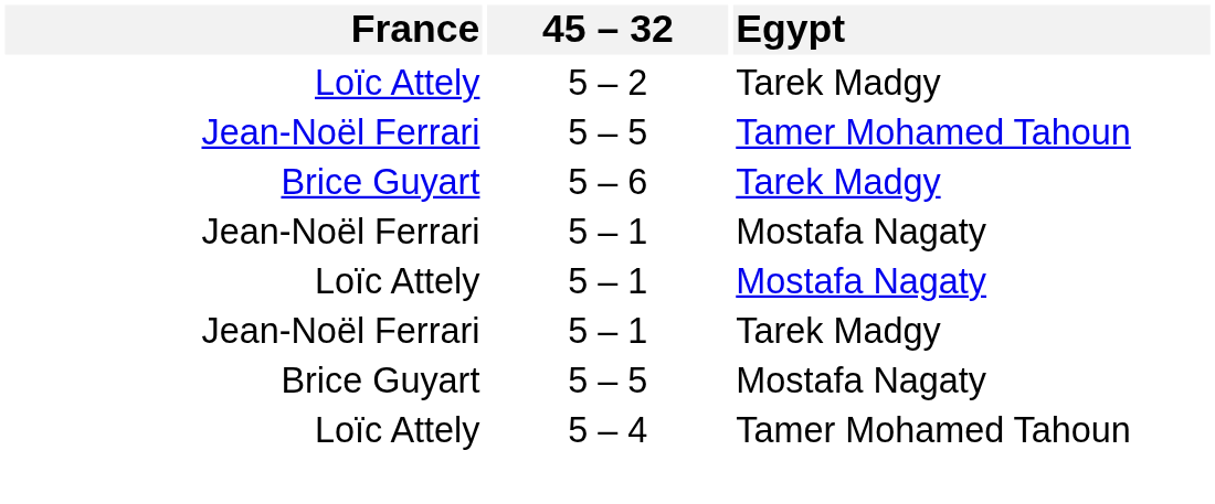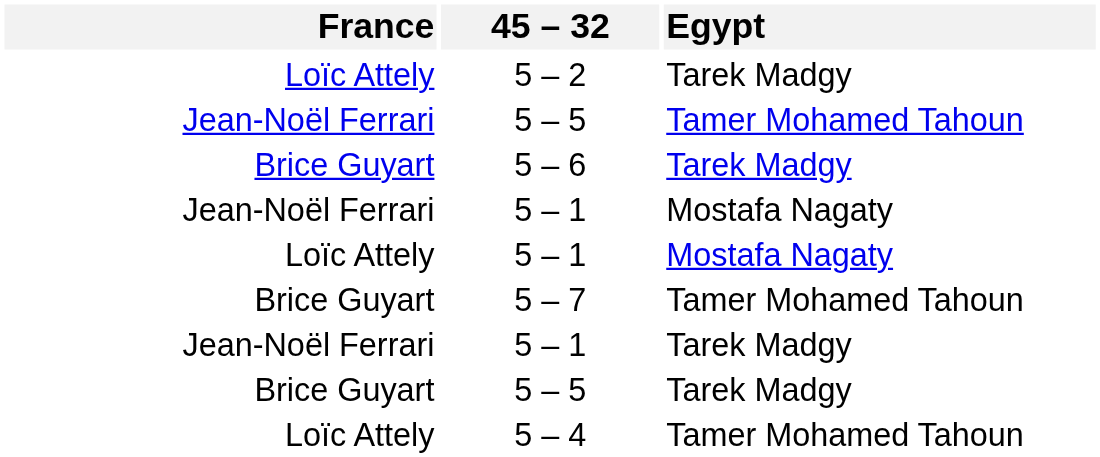 <table style="font-size:90%">
 <tr style="font-size:110%; background:#f2f2f2">
 <td style="width:12em" align=right><strong>France</strong> </td>
 <td style="width:6em" align=center><strong>45 – 32</strong></td>
 <td style="width:12em"> <strong>Egypt</strong></td>
 </tr>
 <tr>
 <td align=right><a href='#'>Loïc Attely</a></td>
 <td align=center>5 – 2</td>
 <td>Tarek Madgy</td>
 </tr>
 <tr>
 <td align=right><a href='#'>Jean-Noël Ferrari</a></td>
 <td align=center>5 – 5</td>
 <td><a href='#'>Tamer Mohamed Tahoun</a></td>
 </tr>
 <tr>
 <td align=right><a href='#'>Brice Guyart</a></td>
 <td align=center>5 – 6</td>
 <td><a href='#'>Tarek Madgy</a></td>
 </tr>
 <tr>
 <td align=right>Jean-Noël Ferrari</td>
 <td align=center>5 – 1</td>
 <td>Mostafa Nagaty</td>
 </tr>
 <tr>
 <td align=right>Loïc Attely</td>
 <td align=center>5 – 1</td>
 <td><a href='#'>Mostafa Nagaty</a></td>
 </tr>
 <tr>
+<td align=right>Brice Guyart</td>
+<td align=center>5 – 7</td>
+<td>Tamer Mohamed Tahoun</td>
+</tr>
+<tr>
 <td align=right>Jean-Noël Ferrari</td>
 <td align=center>5 – 1</td>
 <td>Tarek Madgy</td>
 </tr>
 <tr>
 <td align=right>Brice Guyart</td>
 <td align=center>5 – 5</td>
-<td>Mostafa Nagaty</td>
+<td>Tarek Madgy</td>
 </tr>
 <tr>
 <td align=right>Loïc Attely</td>
 <td align=center>5 – 4</td>
 <td>Tamer Mohamed Tahoun</td>
 </tr>
 </table>
